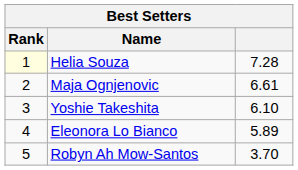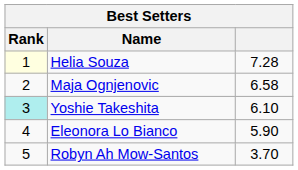 <table class="wikitable" style="margin:0.5em auto;width=480;font-size:90%">
 <tr>
 <th colspan="3">Best Setters</th>
 </tr>
 <tr>
 <th width=30>Rank</th>
 <th width=180>Name</th>
 <th width=50></th>
 </tr>
 <tr>
 <td align=center style="background: lightyellow;">1</td>
 <td> <a href='#'>Helia Souza</a></td>
 <td align=center>7.28</td>
 </tr>
 <tr>
 <td align=center>2</td>
 <td> <a href='#'>Maja Ognjenovic</a></td>
-<td align=center>6.61</td>
+<td align=center>6.58</td>
 </tr>
 <tr>
-<td align=center>3</td>
+<td align=center style="background: paleturquoise;">3</td>
 <td> <a href='#'>Yoshie Takeshita</a></td>
 <td align=center>6.10</td>
 </tr>
 <tr>
 <td align=center>4</td>
 <td> <a href='#'>Eleonora Lo Bianco</a></td>
-<td align=center>5.89</td>
+<td align=center>5.90</td>
 </tr>
 <tr>
 <td align=center>5</td>
 <td> <a href='#'>Robyn Ah Mow-Santos</a></td>
 <td align=center>3.70</td>
 </tr>
 </table>
